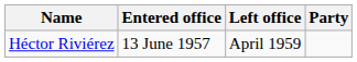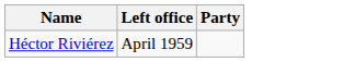 <table class="wikitable">
 <tr>
 <th>Name</th>
-<th>Entered office</th>
 <th>Left office</th>
 <th>Party</th>
 </tr>
 <tr>
 <td><a href='#'>Héctor Riviérez</a></td>
-<td>13 June 1957</td>
 <td>April 1959</td>
 <td></td>
 </tr>
 </table>
